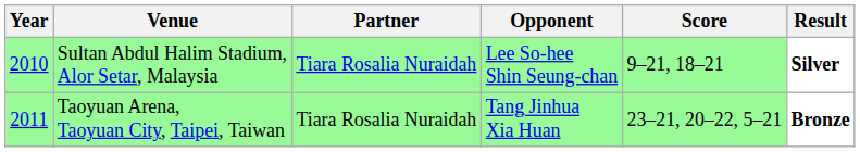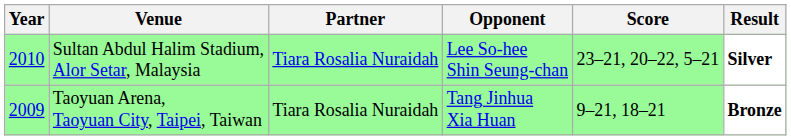 <table class="sortable wikitable" style="font-size: 90%">
 <tr>
 <th>Year</th>
 <th>Venue</th>
 <th>Partner</th>
 <th>Opponent</th>
 <th>Score</th>
 <th>Result</th>
 </tr>
 <tr style="background:#98FB98">
 <td align="center"><a href='#'>2010</a></td>
 <td align="left">Sultan Abdul Halim Stadium,<br><a href='#'>Alor Setar</a>, Malaysia</td>
 <td align="left"> <a href='#'>Tiara Rosalia Nuraidah</a></td>
 <td align="left"> <a href='#'>Lee So-hee</a><br> <a href='#'>Shin Seung-chan</a></td>
-<td align="left">9–21, 18–21</td>
+<td align="left">23–21, 20–22, 5–21</td>
 <td style="text-align:left; background:white"> <strong>Silver</strong></td>
 </tr>
 <tr style="background:#98FB98">
-<td align="center"><a href='#'>2011</a></td>
+<td align="center"><a href='#'>2009</a></td>
 <td align="left">Taoyuan Arena,<br><a href='#'>Taoyuan City</a>, <a href='#'>Taipei</a>, Taiwan</td>
 <td align="left"> Tiara Rosalia Nuraidah</td>
 <td align="left"> <a href='#'>Tang Jinhua</a><br> <a href='#'>Xia Huan</a></td>
-<td align="left">23–21, 20–22, 5–21</td>
+<td align="left">9–21, 18–21</td>
 <td style="text-align:left; background:white"> <strong>Bronze</strong></td>
 </tr>
 </table>
